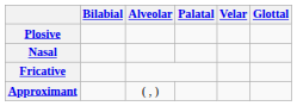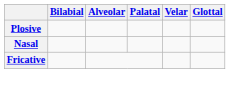 <table class="wikitable" style="text-align:center;">
 <tr>
 <th></th>
 <th><a href='#'>Bilabial</a></th>
 <th><a href='#'>Alveolar</a></th>
 <th><a href='#'>Palatal</a></th>
 <th><a href='#'>Velar</a></th>
 <th><a href='#'>Glottal</a></th>
 </tr>
 <tr>
 <th><a href='#'>Plosive</a></th>
 <td> </td>
 <td> </td>
 <td> </td>
 <td> </td>
 <td></td>
 </tr>
 <tr>
 <th><a href='#'>Nasal</a></th>
 <td> </td>
 <td> </td>
 <td></td>
 <td></td>
 <td></td>
 </tr>
 <tr>
 <th><a href='#'>Fricative</a></th>
 <td></td>
 <td colspan=2> </td>
 <td></td>
 <td></td>
 </tr>
-<tr>
-<th><a href='#'>Approximant</a></th>
-<td> </td>
-<td>  ( ,  )</td>
-<td> </td>
-<td></td>
-<td> </td>
-</tr>
 </table>
